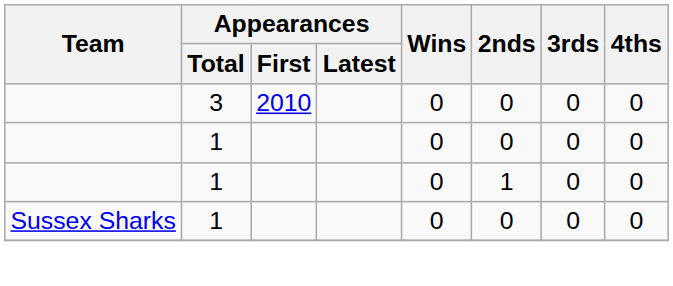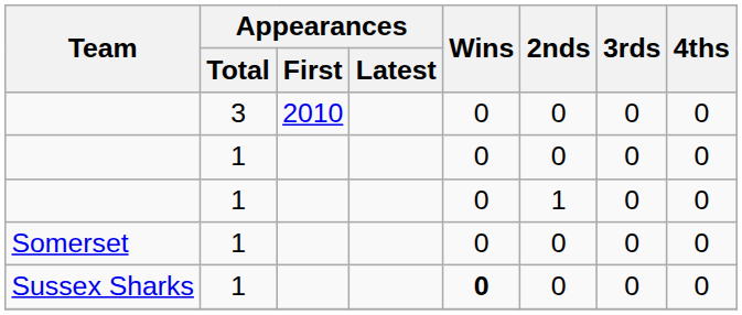 <table class="wikitable" style="text-align:center">
 <tr>
 <th rowspan=2>Team</th>
 <th colspan=3>Appearances</th>
 <th rowspan=2>Wins</th>
 <th rowspan=2>2nds</th>
 <th rowspan=2>3rds</th>
 <th rowspan=2>4ths</th>
 </tr>
 <tr>
 <th>Total</th>
 <th>First</th>
 <th>Latest</th>
 </tr>
 <tr>
 <td align=left></td>
 <td>3</td>
 <td><a href='#'>2010</a></td>
 <td></td>
 <td>0</td>
 <td>0</td>
 <td>0</td>
 <td>0</td>
 </tr>
 <tr>
 <td align=left></td>
 <td>1</td>
 <td></td>
 <td></td>
 <td>0</td>
 <td>0</td>
 <td>0</td>
 <td>0</td>
 </tr>
 <tr>
 <td align=left></td>
 <td>1</td>
 <td></td>
 <td></td>
 <td>0</td>
 <td>1</td>
 <td>0</td>
 <td>0</td>
 </tr>
 <tr>
-<td align=left> <a href='#'>Sussex Sharks</a></td>
+<td align=left> <a href='#'>Somerset</a></td>
 <td>1</td>
 <td></td>
 <td></td>
 <td>0</td>
 <td>0</td>
 <td>0</td>
 <td>0</td>
 </tr>
 <tr>
+<td align=left> <a href='#'>Sussex Sharks</a></td>
+<td>1</td>
+<td></td>
+<td></td>
+<td><strong>0</strong></td>
+<td>0</td>
+<td>0</td>
+<td>0</td>
+</tr>
+<tr>
 </tr>
 </table>
